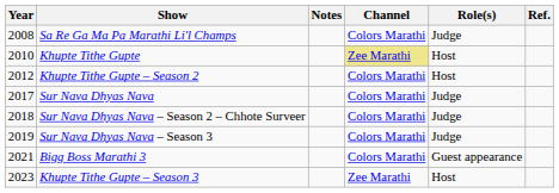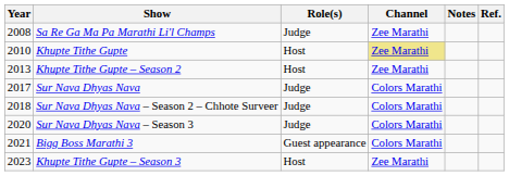 <table class="wikitable">
 <tr>
 <th>Year</th>
 <th>Show</th>
+<th>Role(s)</th>
+<th>Channel</th>
 <th>Notes</th>
-<th>Channel</th>
-<th>Role(s)</th>
 <th>Ref.</th>
 </tr>
 <tr>
 <td>2008</td>
 <td><em><a href='#'>Sa Re Ga Ma Pa Marathi Li'l Champs</a></em></td>
+<td>Judge</td>
+<td><a href='#'>Zee Marathi</a></td>
 <td></td>
-<td><a href='#'>Colors Marathi</a></td>
-<td>Judge</td>
 <td></td>
 </tr>
 <tr>
 <td>2010</td>
 <td><em><a href='#'>Khupte Tithe Gupte</a></em></td>
+<td>Host</td>
+<td style="background: khaki;"><a href='#'>Zee Marathi</a></td>
 <td></td>
-<td style="background: khaki;"><a href='#'>Zee Marathi</a></td>
-<td>Host</td>
 <td></td>
 </tr>
 <tr>
-<td>2012</td>
+<td>2013</td>
 <td><em><a href='#'>Khupte Tithe Gupte – Season 2</a></em></td>
+<td>Host</td>
+<td><a href='#'>Zee Marathi</a></td>
 <td></td>
-<td><a href='#'>Colors Marathi</a></td>
-<td>Host</td>
 <td></td>
 </tr>
 <tr>
 <td>2017</td>
 <td><em><a href='#'>Sur Nava Dhyas Nava</a></em></td>
+<td>Judge</td>
+<td><a href='#'>Colors Marathi</a></td>
 <td></td>
-<td><a href='#'>Colors Marathi</a></td>
-<td>Judge</td>
 <td></td>
 </tr>
 <tr>
 <td>2018</td>
 <td><em><a href='#'>Sur Nava Dhyas Nava</a></em> – Season 2 – Chhote Surveer</td>
+<td>Judge</td>
+<td><a href='#'>Colors Marathi</a></td>
 <td></td>
-<td><a href='#'>Colors Marathi</a></td>
-<td>Judge</td>
 <td></td>
 </tr>
 <tr>
-<td>2019</td>
+<td>2020</td>
 <td><em><a href='#'>Sur Nava Dhyas Nava</a></em> – Season 3</td>
+<td>Judge</td>
+<td><a href='#'>Colors Marathi</a></td>
 <td></td>
-<td><a href='#'>Colors Marathi</a></td>
-<td>Judge</td>
 <td></td>
 </tr>
 <tr>
 <td>2021</td>
 <td><em><a href='#'>Bigg Boss Marathi 3</a></em></td>
+<td>Guest appearance</td>
+<td><a href='#'>Colors Marathi</a></td>
 <td></td>
-<td><a href='#'>Colors Marathi</a></td>
-<td>Guest appearance</td>
 <td></td>
 </tr>
 <tr>
 <td>2023</td>
 <td><em><a href='#'>Khupte Tithe Gupte – Season 3</a></em></td>
+<td>Host</td>
+<td><a href='#'>Zee Marathi</a></td>
 <td></td>
-<td><a href='#'>Zee Marathi</a></td>
-<td>Host</td>
 <td></td>
 </tr>
 </table>
